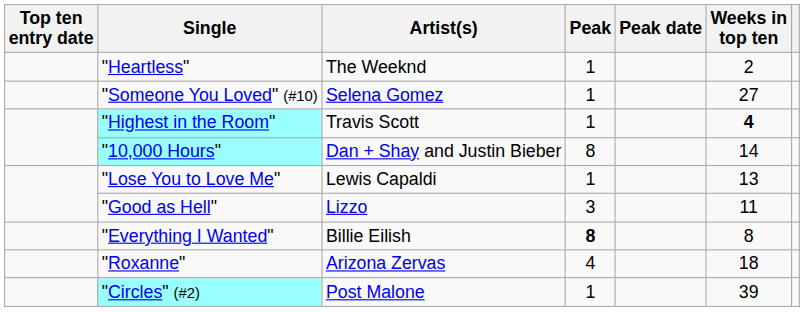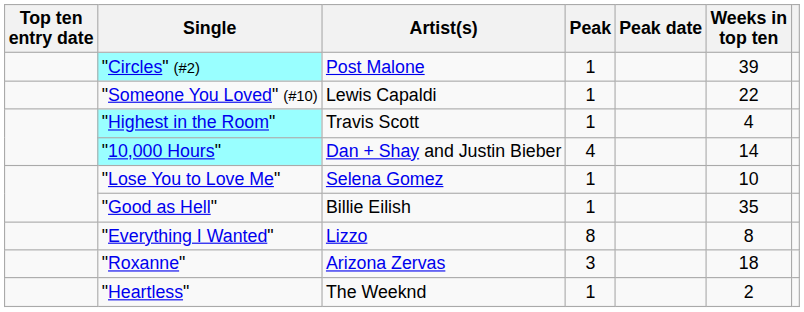 <table class="wikitable sortable">
 <tr>
 <th>Top ten<br>entry date</th>
 <th>Single</th>
 <th>Artist(s)</th>
 <th data-sort-type="number">Peak</th>
 <th>Peak date</th>
 <th data-sort-type="number">Weeks in<br>top ten</th>
 <th></th>
 </tr>
 <tr>
 <td></td>
-<td>"<a href='#'>Heartless</a>"</td>
-<td>The Weeknd</td>
+<td style="background:#9ff;">"<a href='#'>Circles</a>" <small>(#2)</small>  </td>
+<td><a href='#'>Post Malone</a></td>
 <td style="text-align:center;">1</td>
 <td></td>
-<td style="text-align:center;">2</td>
+<td style="text-align:center;">39</td>
 <td style="text-align:center;"></td>
 </tr>
 <tr>
 <td></td>
 <td>"<a href='#'>Someone You Loved</a>" <small>(#10)</small> </td>
-<td><a href='#'>Selena Gomez</a></td>
+<td>Lewis Capaldi</td>
 <td style="text-align:center;">1</td>
 <td></td>
-<td style="text-align:center;">27</td>
+<td style="text-align:center;">22</td>
 <td style="text-align:center;"></td>
 </tr>
 <tr>
 <td rowspan="2"></td>
 <td style="background:#9ff;">"<a href='#'>Highest in the Room</a>" </td>
 <td>Travis Scott</td>
 <td style="text-align:center;">1</td>
 <td></td>
-<td style="text-align:center;"><strong>4</strong></td>
+<td style="text-align:center;">4</td>
 <td style="text-align:center;"></td>
 </tr>
 <tr>
 <td style="background:#9ff;">"<a href='#'>10,000 Hours</a>" </td>
 <td><a href='#'>Dan + Shay</a> and Justin Bieber</td>
-<td style="text-align:center;">8</td>
+<td style="text-align:center;">4</td>
 <td></td>
 <td style="text-align:center;">14</td>
 <td style="text-align:center;"></td>
 </tr>
 <tr>
 <td rowspan="2"></td>
 <td>"<a href='#'>Lose You to Love Me</a>"</td>
-<td>Lewis Capaldi</td>
+<td><a href='#'>Selena Gomez</a></td>
 <td style="text-align:center;">1</td>
 <td></td>
-<td style="text-align:center;">13</td>
+<td style="text-align:center;">10</td>
 <td style="text-align:center;"></td>
 </tr>
 <tr>
 <td>"<a href='#'>Good as Hell</a>"</td>
-<td><a href='#'>Lizzo</a></td>
-<td style="text-align:center;">3</td>
+<td>Billie Eilish</td>
+<td style="text-align:center;">1</td>
 <td></td>
-<td style="text-align:center;">11</td>
+<td style="text-align:center;">35</td>
 <td style="text-align:center;"></td>
 </tr>
 <tr>
 <td></td>
 <td>"<a href='#'>Everything I Wanted</a>"</td>
-<td>Billie Eilish</td>
-<td style="text-align:center;"><strong>8</strong></td>
+<td><a href='#'>Lizzo</a></td>
+<td style="text-align:center;">8</td>
 <td></td>
 <td style="text-align:center;">8</td>
 <td style="text-align:center;"></td>
 </tr>
 <tr>
 <td></td>
 <td>"<a href='#'>Roxanne</a>"</td>
 <td><a href='#'>Arizona Zervas</a></td>
-<td style="text-align:center;">4</td>
+<td style="text-align:center;">3</td>
 <td></td>
 <td style="text-align:center;">18</td>
 <td style="text-align:center;"></td>
 </tr>
 <tr>
 <td></td>
-<td style="background:#9ff;">"<a href='#'>Circles</a>" <small>(#2)</small>  </td>
-<td><a href='#'>Post Malone</a></td>
+<td>"<a href='#'>Heartless</a>"</td>
+<td>The Weeknd</td>
 <td style="text-align:center;">1</td>
 <td></td>
-<td style="text-align:center;">39</td>
+<td style="text-align:center;">2</td>
 <td style="text-align:center;"></td>
 </tr>
 </table>
